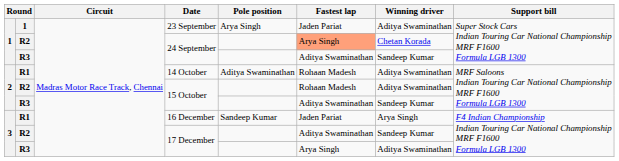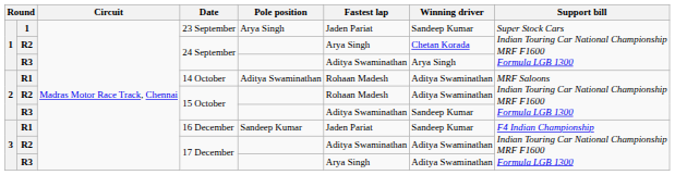 <table class="wikitable" style="font-size: 85%">
 <tr>
 <th colspan=2>Round</th>
 <th>Circuit</th>
 <th>Date</th>
 <th>Pole position</th>
 <th>Fastest lap</th>
 <th>Winning driver</th>
 <th>Support bill</th>
 </tr>
 <tr>
 <th rowspan=3>1</th>
 <th>1</th>
 <td rowspan="9"> <a href='#'>Madras Motor Race Track</a>, <a href='#'>Chennai</a></td>
 <td>23 September</td>
 <td> Arya Singh</td>
 <td> Jaden Pariat</td>
-<td> Aditya Swaminathan</td>
+<td> Sandeep Kumar</td>
 <td rowspan=3><em>Super Stock Cars<br>Indian Touring Car National Championship<br>MRF F1600<br><a href='#'>Formula LGB 1300</a></em></td>
 </tr>
 <tr>
 <th>R2</th>
 <td rowspan=2>24 September</td>
 <td></td>
-<td style="background: lightsalmon;"> Arya Singh</td>
+<td> Arya Singh</td>
 <td> <a href='#'>Chetan Korada</a></td>
 </tr>
 <tr>
 <th>R3</th>
 <td></td>
 <td> Aditya Swaminathan</td>
-<td> Sandeep Kumar</td>
+<td> Arya Singh</td>
 </tr>
 <tr>
 <th rowspan=3>2</th>
 <th>R1</th>
 <td>14 October</td>
 <td> Aditya Swaminathan</td>
 <td> Rohaan Madesh</td>
 <td> Aditya Swaminathan</td>
 <td rowspan=3><em>MRF Saloons<br>Indian Touring Car National Championship<br>MRF F1600<br><a href='#'>Formula LGB 1300</a></em></td>
 </tr>
 <tr>
 <th>R2</th>
 <td rowspan=2>15 October</td>
 <td></td>
 <td> Rohaan Madesh</td>
 <td> Aditya Swaminathan</td>
 </tr>
 <tr>
 <th>R3</th>
 <td></td>
 <td> Aditya Swaminathan</td>
 <td> Sandeep Kumar</td>
 </tr>
 <tr>
 <th rowspan=3>3</th>
 <th>R1</th>
 <td>16 December</td>
 <td> Sandeep Kumar</td>
 <td> Jaden Pariat</td>
-<td> Arya Singh</td>
+<td> Sandeep Kumar</td>
 <td rowspan=3><em><a href='#'>F4 Indian Championship</a><br>Indian Touring Car National Championship<br>MRF F1600<br><a href='#'>Formula LGB 1300</a></em></td>
 </tr>
 <tr>
 <th>R2</th>
 <td rowspan=2>17 December</td>
 <td></td>
 <td> Aditya Swaminathan</td>
-<td> Sandeep Kumar</td>
+<td> Aditya Swaminathan</td>
 </tr>
 <tr>
 <th>R3</th>
 <td></td>
 <td> Arya Singh</td>
 <td> Aditya Swaminathan</td>
 </tr>
 </table>
